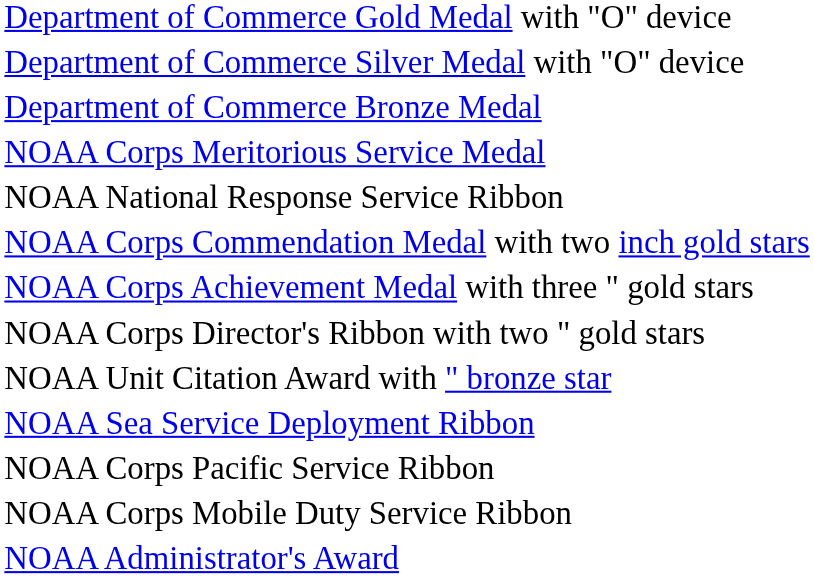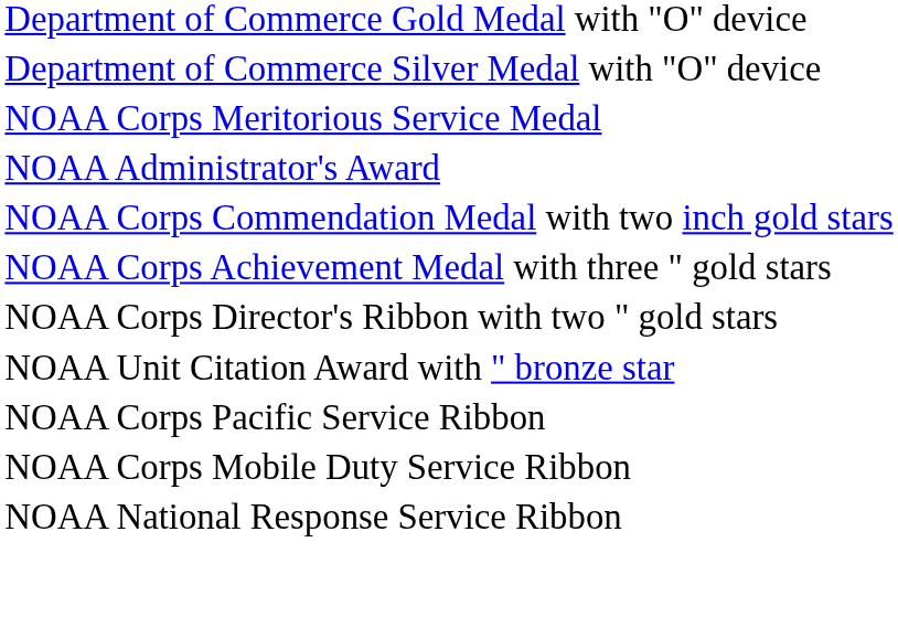 <table>
 <tr>
 <td><span></span></td>
 <td><a href='#'>Department of Commerce Gold Medal</a> with "O" device</td>
 </tr>
 <tr>
 <td><span></span></td>
 <td><a href='#'>Department of Commerce Silver Medal</a> with "O" device</td>
 </tr>
 <tr>
 <td></td>
-<td><a href='#'>Department of Commerce Bronze Medal</a></td>
-</tr>
-<tr>
-<td></td>
 <td><a href='#'>NOAA Corps Meritorious Service Medal</a></td>
 </tr>
 <tr>
 <td></td>
-<td>NOAA National Response Service Ribbon</td>
+<td><a href='#'>NOAA Administrator's Award</a></td>
 </tr>
 <tr>
 <td></td>
 <td><a href='#'>NOAA Corps Commendation Medal</a> with two <a href='#'> inch gold stars</a></td>
 </tr>
 <tr>
 <td></td>
 <td><a href='#'>NOAA Corps Achievement Medal</a> with three " gold stars</td>
 </tr>
 <tr>
 <td></td>
 <td>NOAA Corps Director's Ribbon with two " gold stars</td>
 </tr>
 <tr>
 <td></td>
 <td>NOAA Unit Citation Award with <a href='#'>" bronze star</a></td>
 </tr>
 <tr>
 <td></td>
-<td><a href='#'>NOAA Sea Service Deployment Ribbon</a></td>
-</tr>
-<tr>
-<td></td>
 <td>NOAA Corps Pacific Service Ribbon</td>
 </tr>
 <tr>
 <td></td>
 <td>NOAA Corps Mobile Duty Service Ribbon</td>
 </tr>
 <tr>
 <td></td>
-<td><a href='#'>NOAA Administrator's Award</a></td>
+<td>NOAA National Response Service Ribbon</td>
 </tr>
 </table>
